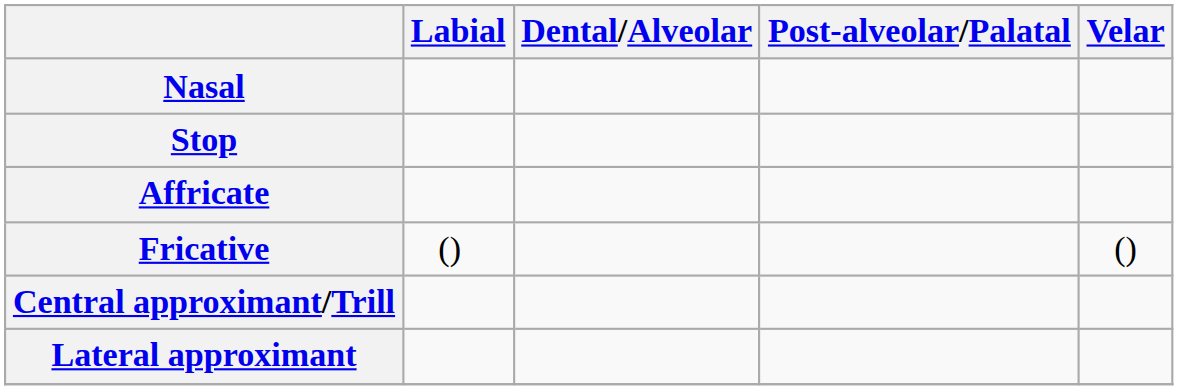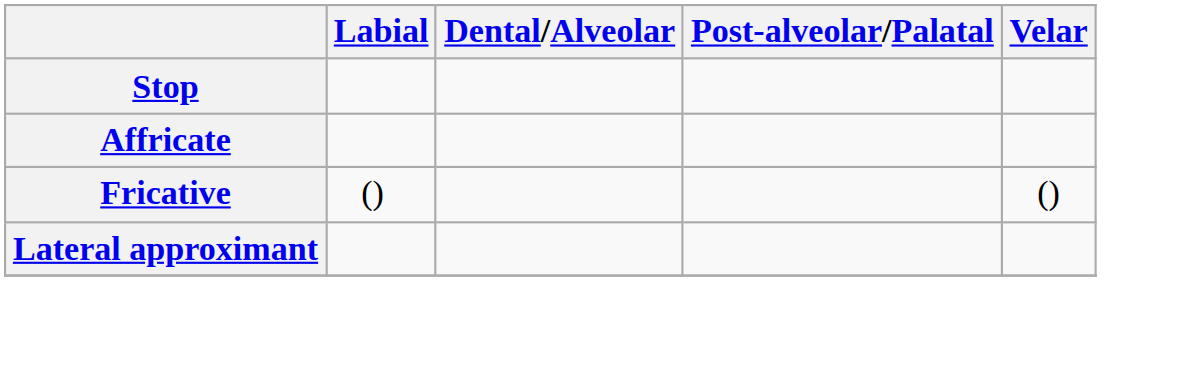 <table class="wikitable">
 <tr>
 <th></th>
 <th><a href='#'>Labial</a></th>
 <th><a href='#'>Dental</a>/<a href='#'>Alveolar</a></th>
 <th><a href='#'>Post-alveolar</a>/<a href='#'>Palatal</a></th>
 <th><a href='#'>Velar</a></th>
-</tr>
-<tr align=center>
-<th><a href='#'>Nasal</a></th>
-<td></td>
-<td></td>
-<td></td>
-<td></td>
 </tr>
 <tr align=center>
 <th><a href='#'>Stop</a></th>
 <td>  </td>
 <td>  </td>
 <td>  </td>
 <td>  </td>
 </tr>
 <tr align=center>
 <th><a href='#'>Affricate</a></th>
 <td> </td>
 <td>  </td>
 <td>  </td>
 <td> </td>
 </tr>
 <tr align=center>
 <th><a href='#'>Fricative</a></th>
 <td>()  </td>
 <td>  </td>
 <td>  </td>
 <td>()</td>
 </tr>
 <tr align=center>
-<th><a href='#'>Central approximant</a>/<a href='#'>Trill</a></th>
-<td> </td>
-<td></td>
-<td></td>
-<td> </td>
-</tr>
-<tr align=center>
 <th><a href='#'>Lateral approximant</a></th>
 <td> </td>
 <td></td>
 <td></td>
 <td> </td>
 </tr>
 <tr align=center>
 </tr>
 </table>
